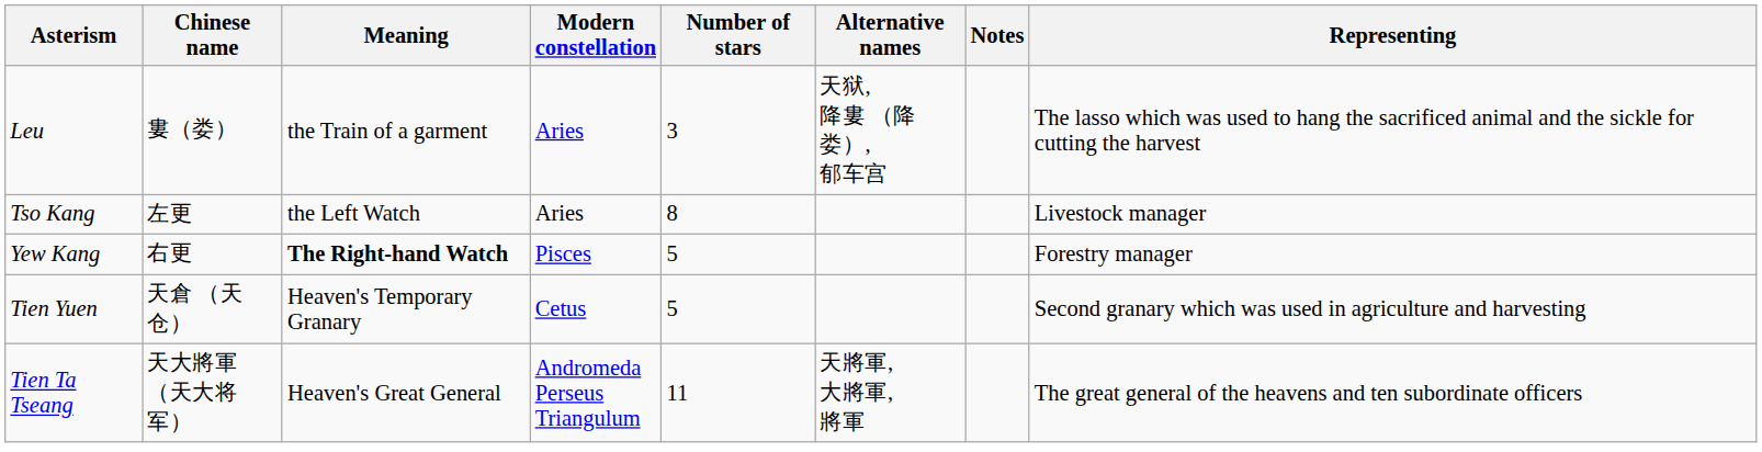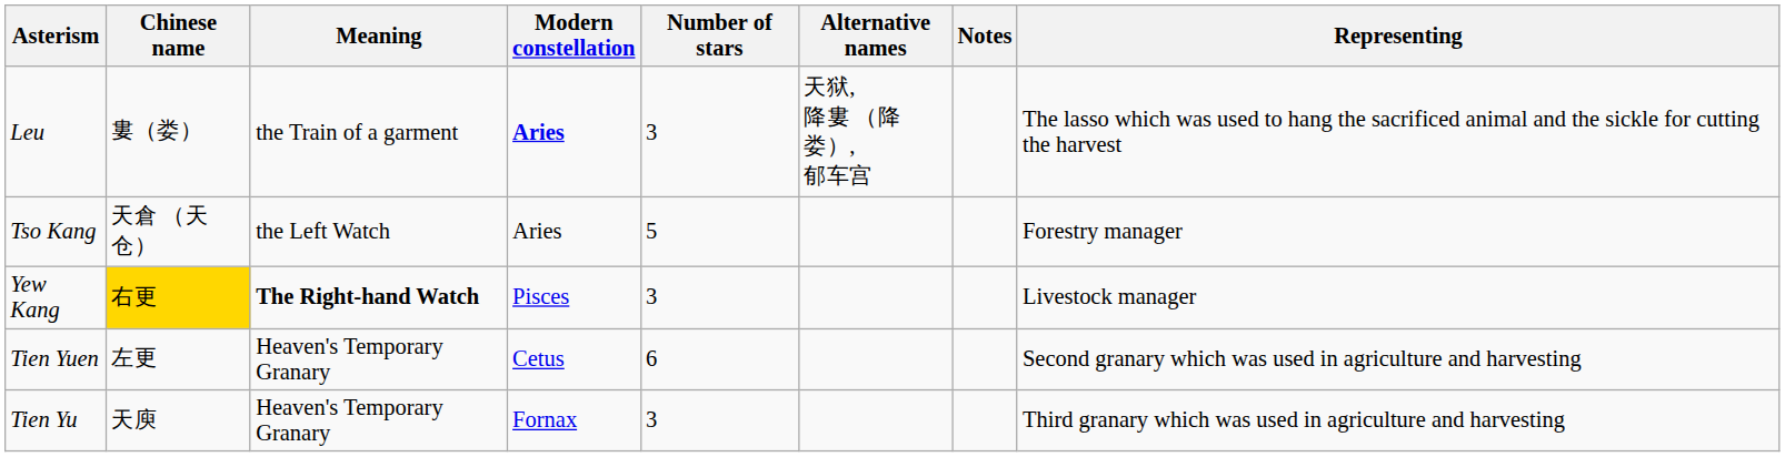 <table class="wikitable">
 <tr>
 <th>Asterism</th>
 <th>Chinese<br>name</th>
 <th>Meaning</th>
 <th>Modern<br><a href='#'>constellation</a></th>
 <th>Number of stars</th>
 <th>Alternative<br>names</th>
 <th>Notes</th>
 <th>Representing</th>
 </tr>
 <tr>
 <td><em>Leu</em></td>
 <td>婁（娄）</td>
 <td>the Train of a garment</td>
-<td><a href='#'>Aries</a></td>
+<td><strong><a href='#'>Aries</a></strong></td>
 <td>3</td>
 <td>天狱, <br>降婁 （降娄）, <br>郁车宫</td>
 <td></td>
 <td>The lasso which was used to hang the sacrificed animal and the sickle for cutting the harvest</td>
 </tr>
 <tr>
 <td><em>Tso Kang</em></td>
-<td>左更</td>
+<td>天倉 （天仓）</td>
 <td>the Left Watch</td>
 <td>Aries</td>
-<td>8</td>
-<td>　</td>
-<td></td>
-<td>Livestock manager</td>
-</tr>
-<tr>
-<td><em>Yew Kang</em></td>
-<td>右更</td>
-<td><strong>The Right-hand Watch</strong></td>
-<td><a href='#'>Pisces</a></td>
 <td>5</td>
 <td>　</td>
 <td></td>
 <td>Forestry manager</td>
 </tr>
 <tr>
+<td><em>Yew Kang</em></td>
+<td style="background: gold;">右更</td>
+<td><strong>The Right-hand Watch</strong></td>
+<td><a href='#'>Pisces</a></td>
+<td>3</td>
+<td>　</td>
+<td></td>
+<td>Livestock manager</td>
+</tr>
+<tr>
 <td><em>Tien Yuen</em></td>
-<td>天倉 （天仓）</td>
+<td>左更</td>
 <td>Heaven's Temporary Granary</td>
 <td><a href='#'>Cetus</a></td>
-<td>5</td>
+<td>6</td>
 <td>　</td>
 <td></td>
 <td>Second granary which was used in agriculture and harvesting</td>
 </tr>
 <tr>
-<td><em><a href='#'>Tien Ta Tseang</a></em></td>
-<td>天大將軍<br>（天大将军）</td>
-<td>Heaven's Great General</td>
-<td><a href='#'>Andromeda</a><br><a href='#'>Perseus</a><br><a href='#'>Triangulum</a></td>
-<td>11</td>
-<td>天將軍, <br>大將軍, <br>將軍</td>
+<td><em>Tien Yu</em></td>
+<td>天庾</td>
+<td>Heaven's Temporary Granary</td>
+<td><a href='#'>Fornax</a></td>
+<td>3</td>
+<td>　</td>
 <td></td>
-<td>The great general of the heavens and ten subordinate officers</td>
+<td>Third granary which was used in agriculture and harvesting</td>
 </tr>
 </table>
